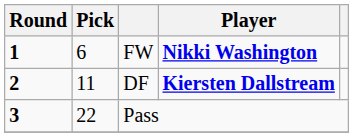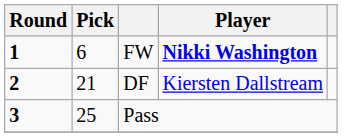 <table class="wikitable">
 <tr>
 <th>Round</th>
 <th>Pick</th>
 <th></th>
 <th>Player</th>
 <th></th>
 </tr>
 <tr>
 <td><strong>1</strong></td>
 <td>6</td>
 <td>FW</td>
 <td><strong> <a href='#'>Nikki Washington</a></strong></td>
 <td></td>
 </tr>
 <tr>
 <td><strong>2</strong></td>
-<td>11</td>
+<td>21</td>
 <td>DF</td>
-<td><strong> <a href='#'>Kiersten Dallstream</a></strong></td>
+<td> <a href='#'>Kiersten Dallstream</a></td>
 <td></td>
 </tr>
 <tr>
 <td><strong>3</strong></td>
-<td>22</td>
+<td>25</td>
 <td colspan="3">Pass</td>
 </tr>
 <tr>
 </tr>
 </table>
